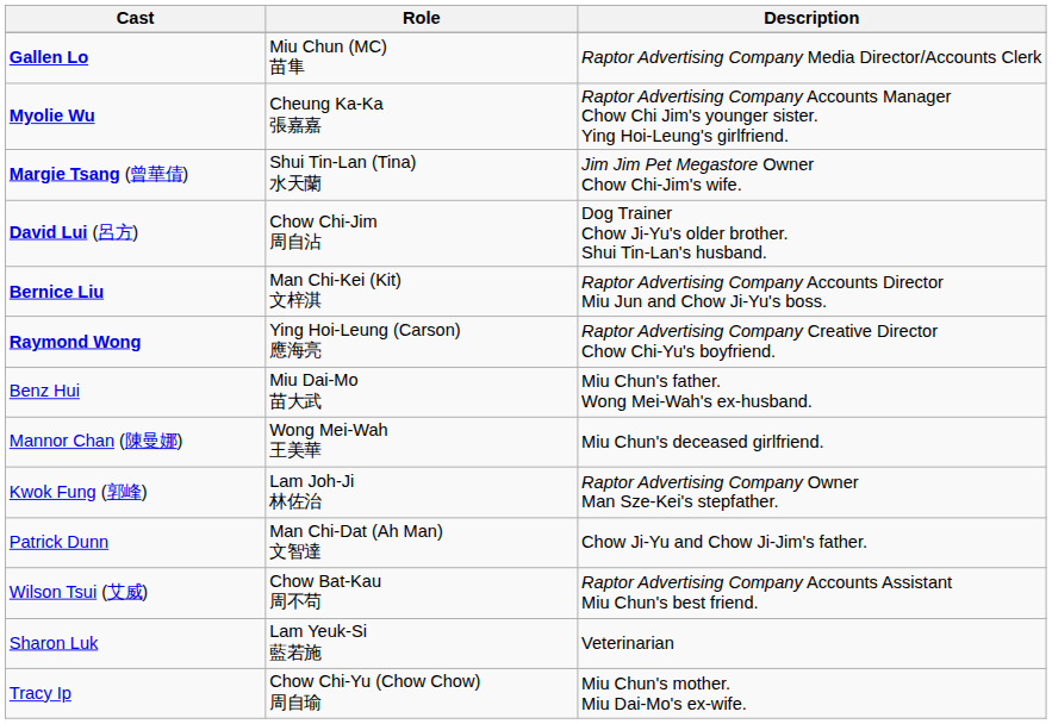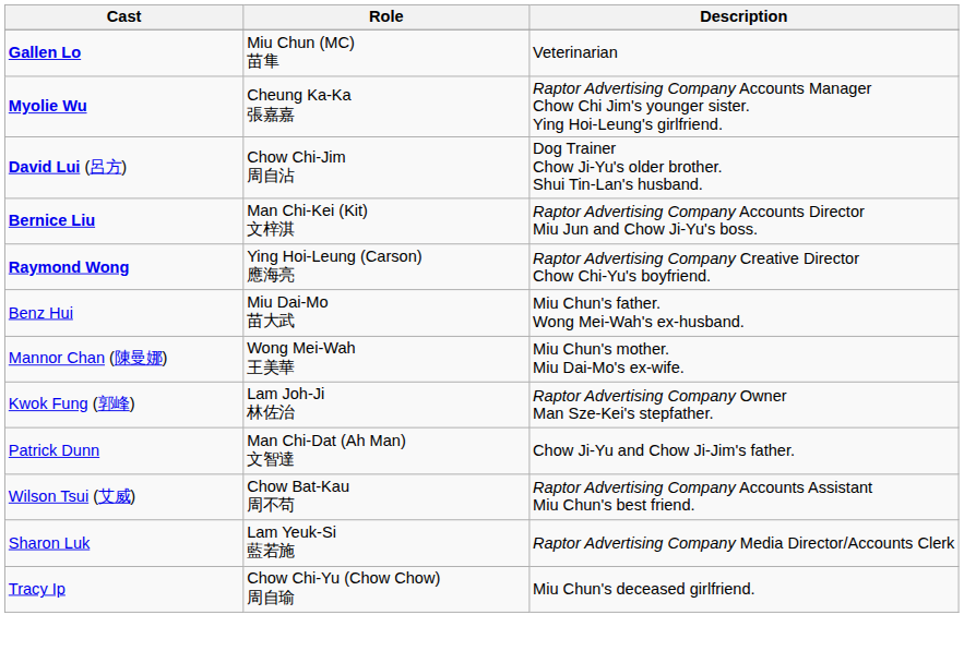 <table class="wikitable">
 <tr>
 <th style="width:25%">Cast</th>
 <th style="width:30%">Role</th>
 <th>Description</th>
 </tr>
 <tr>
 </tr>
 <tr>
 <td><strong><a href='#'>Gallen Lo</a></strong></td>
 <td>Miu Chun (MC) <br> 苗隼</td>
-<td><em>Raptor Advertising Company</em> Media Director/Accounts Clerk</td>
+<td>Veterinarian</td>
 </tr>
 <tr>
 <td><strong><a href='#'>Myolie Wu</a></strong></td>
 <td>Cheung Ka-Ka <br> 張嘉嘉</td>
 <td><em>Raptor Advertising Company</em> Accounts Manager <br> Chow Chi Jim's younger sister. <br> Ying Hoi-Leung's girlfriend.</td>
-</tr>
-<tr>
-<td><strong><a href='#'>Margie Tsang</a></strong> (<a href='#'>曾華倩</a>)</td>
-<td>Shui Tin-Lan (Tina) <br> 水天蘭</td>
-<td><em>Jim Jim Pet Megastore</em> Owner <br> Chow Chi-Jim's wife.</td>
 </tr>
 <tr>
 <td><strong><a href='#'>David Lui</a></strong> (<a href='#'>呂方</a>)</td>
 <td>Chow Chi-Jim <br> 周自沾</td>
 <td>Dog Trainer <br> Chow Ji-Yu's older brother. <br> Shui Tin-Lan's husband.</td>
 </tr>
 <tr>
 <td><strong><a href='#'>Bernice Liu</a></strong></td>
 <td>Man Chi-Kei (Kit) <br> 文梓淇</td>
 <td><em>Raptor Advertising Company</em> Accounts Director <br> Miu Jun and Chow Ji-Yu's boss.</td>
 </tr>
 <tr>
 <td><strong><a href='#'>Raymond Wong</a></strong></td>
 <td>Ying Hoi-Leung (Carson) <br> 應海亮</td>
 <td><em>Raptor Advertising Company</em> Creative Director <br> Chow Chi-Yu's boyfriend.</td>
 </tr>
 <tr>
 <td><a href='#'>Benz Hui</a></td>
 <td>Miu Dai-Mo <br> 苗大武</td>
 <td>Miu Chun's father. <br> Wong Mei-Wah's ex-husband.</td>
 </tr>
 <tr>
 <td><a href='#'>Mannor Chan</a> (<a href='#'>陳曼娜</a>)</td>
 <td>Wong Mei-Wah <br> 王美華</td>
-<td>Miu Chun's deceased girlfriend.</td>
+<td>Miu Chun's mother. <br> Miu Dai-Mo's ex-wife.</td>
 </tr>
 <tr>
 <td><a href='#'>Kwok Fung</a> (<a href='#'>郭峰</a>)</td>
 <td>Lam Joh-Ji <br> 林佐治</td>
 <td><em>Raptor Advertising Company</em> Owner <br> Man Sze-Kei's stepfather.</td>
 </tr>
 <tr>
 <td><a href='#'>Patrick Dunn</a></td>
 <td>Man Chi-Dat (Ah Man) <br> 文智達</td>
 <td>Chow Ji-Yu and Chow Ji-Jim's father.</td>
 </tr>
 <tr>
 <td><a href='#'>Wilson Tsui</a> (<a href='#'>艾威</a>)</td>
 <td>Chow Bat-Kau <br> 周不苟</td>
 <td><em>Raptor Advertising Company</em> Accounts Assistant <br> Miu Chun's best friend.</td>
 </tr>
 <tr>
 <td><a href='#'>Sharon Luk</a></td>
 <td>Lam Yeuk-Si <br> 藍若施</td>
-<td>Veterinarian</td>
+<td><em>Raptor Advertising Company</em> Media Director/Accounts Clerk</td>
 </tr>
 <tr>
 <td><a href='#'>Tracy Ip</a></td>
 <td>Chow Chi-Yu (Chow Chow) <br> 周自瑜</td>
-<td>Miu Chun's mother. <br> Miu Dai-Mo's ex-wife.</td>
+<td>Miu Chun's deceased girlfriend.</td>
 </tr>
 </table>
